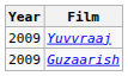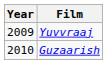 <table class="wikitable">
 <tr>
 <th>Year</th>
 <th>Film</th>
 </tr>
 <tr>
 <td>2009</td>
 <td><em><a href='#'>Yuvvraaj</a></em></td>
 </tr>
 <tr>
-<td>2009</td>
+<td>2010</td>
 <td><em><a href='#'>Guzaarish</a></em></td>
 </tr>
 </table>
